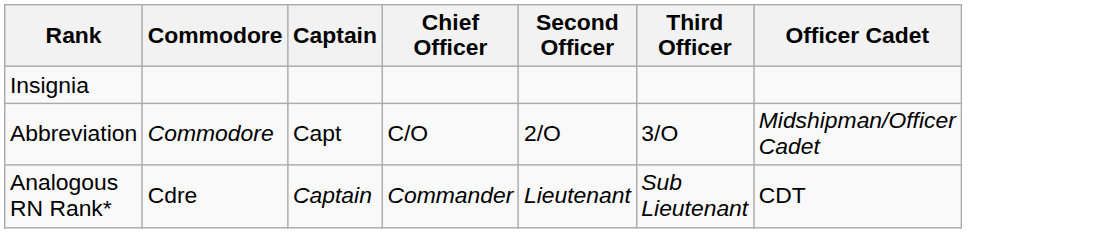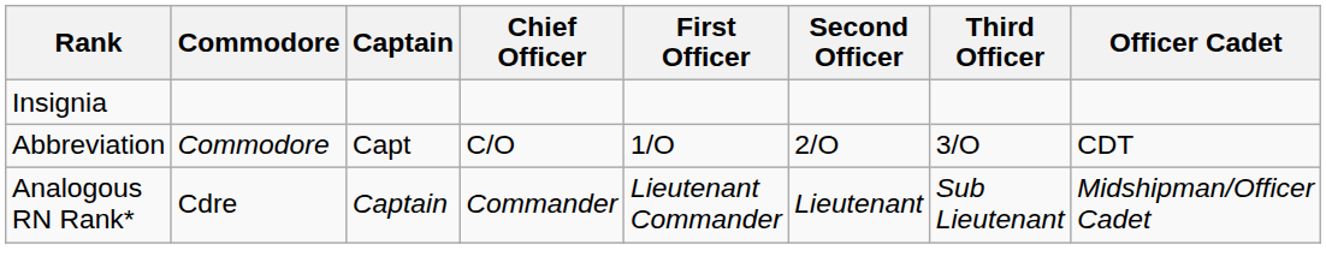 <table class="wikitable">
 <tr>
 <th>Rank</th>
 <th>Commodore</th>
 <th>Captain</th>
 <th>Chief Officer</th>
+<th>First Officer</th>
 <th>Second Officer</th>
 <th>Third Officer</th>
 <th>Officer Cadet</th>
 </tr>
 <tr>
 <td>Insignia</td>
 <td></td>
 <td></td>
 <td></td>
 <td></td>
 <td></td>
 <td></td>
+<td></td>
 </tr>
 <tr>
 <td>Abbreviation</td>
 <td><em>Commodore</em></td>
 <td>Capt</td>
 <td>C/O</td>
+<td>1/O</td>
 <td>2/O</td>
 <td>3/O</td>
-<td><em>Midshipman/Officer Cadet</em></td>
+<td>CDT</td>
 </tr>
 <tr>
 <td>Analogous RN Rank*</td>
 <td>Cdre</td>
 <td><em>Captain</em></td>
 <td><em>Commander</em></td>
+<td><em>Lieutenant</em><br><em>Commander</em></td>
 <td><em>Lieutenant</em></td>
 <td><em>Sub Lieutenant</em></td>
-<td>CDT</td>
+<td><em>Midshipman/Officer Cadet</em></td>
 </tr>
 </table>
